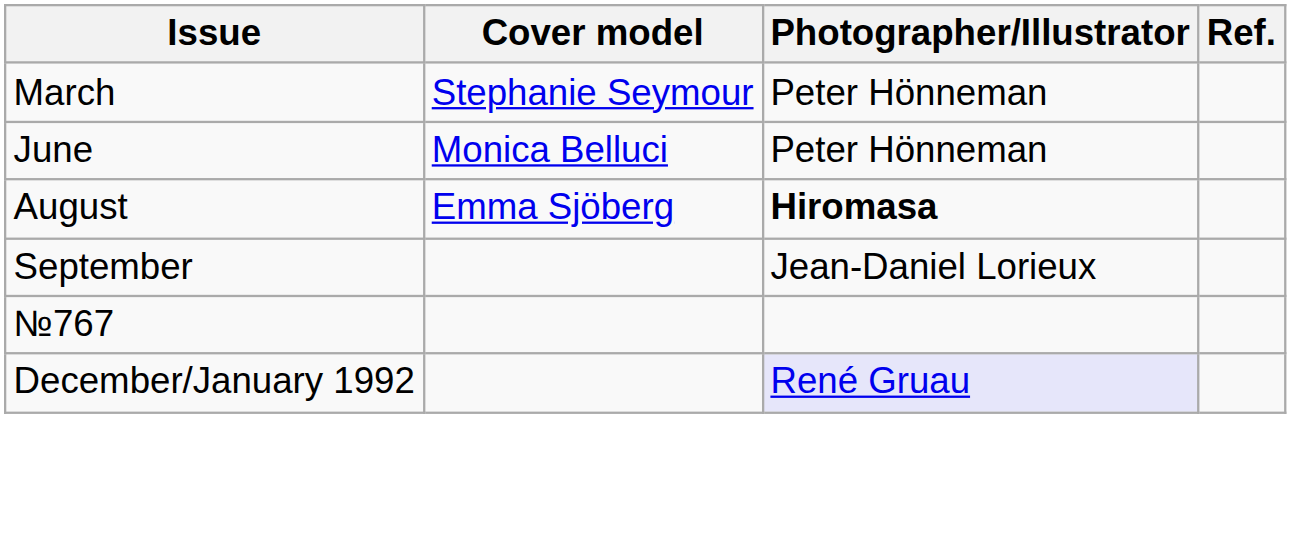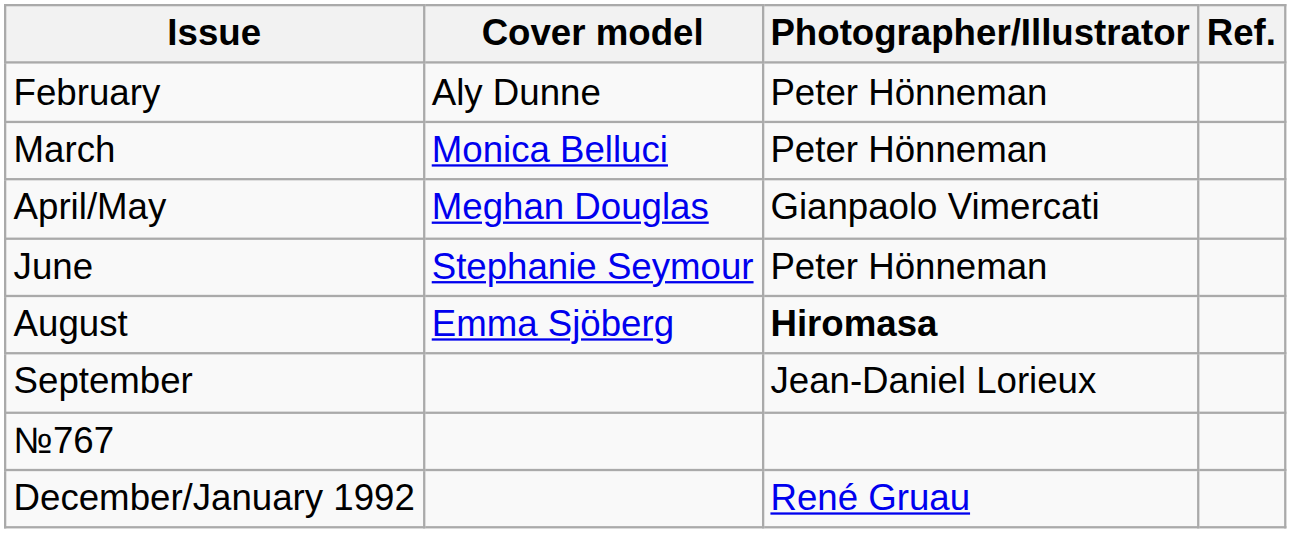 <table class="wikitable">
 <tr>
 <th>Issue</th>
 <th>Cover model</th>
 <th>Photographer/Illustrator</th>
 <th>Ref.</th>
 </tr>
 <tr>
-<td>March</td>
-<td><a href='#'>Stephanie Seymour</a></td>
+<td>February</td>
+<td>Aly Dunne</td>
 <td>Peter Hönneman</td>
 <td></td>
 </tr>
 <tr>
+<td>March</td>
+<td><a href='#'>Monica Belluci</a></td>
+<td>Peter Hönneman</td>
+<td></td>
+</tr>
+<tr>
+<td>April/May</td>
+<td><a href='#'>Meghan Douglas</a></td>
+<td>Gianpaolo Vimercati</td>
+<td></td>
+</tr>
+<tr>
 <td>June</td>
-<td><a href='#'>Monica Belluci</a></td>
+<td><a href='#'>Stephanie Seymour</a></td>
 <td>Peter Hönneman</td>
 <td></td>
 </tr>
 <tr>
 <td>August</td>
 <td><a href='#'>Emma Sjöberg</a></td>
 <td><strong>Hiromasa</strong></td>
 <td></td>
 </tr>
 <tr>
 <td>September</td>
 <td></td>
 <td>Jean-Daniel Lorieux</td>
 <td></td>
 </tr>
 <tr>
 <td>№767</td>
 <td></td>
 <td></td>
 <td></td>
 </tr>
 <tr>
 <td>December/January 1992</td>
 <td></td>
-<td style="background: lavender;"><a href='#'>René Gruau</a></td>
+<td><a href='#'>René Gruau</a></td>
 <td></td>
 </tr>
 </table>
